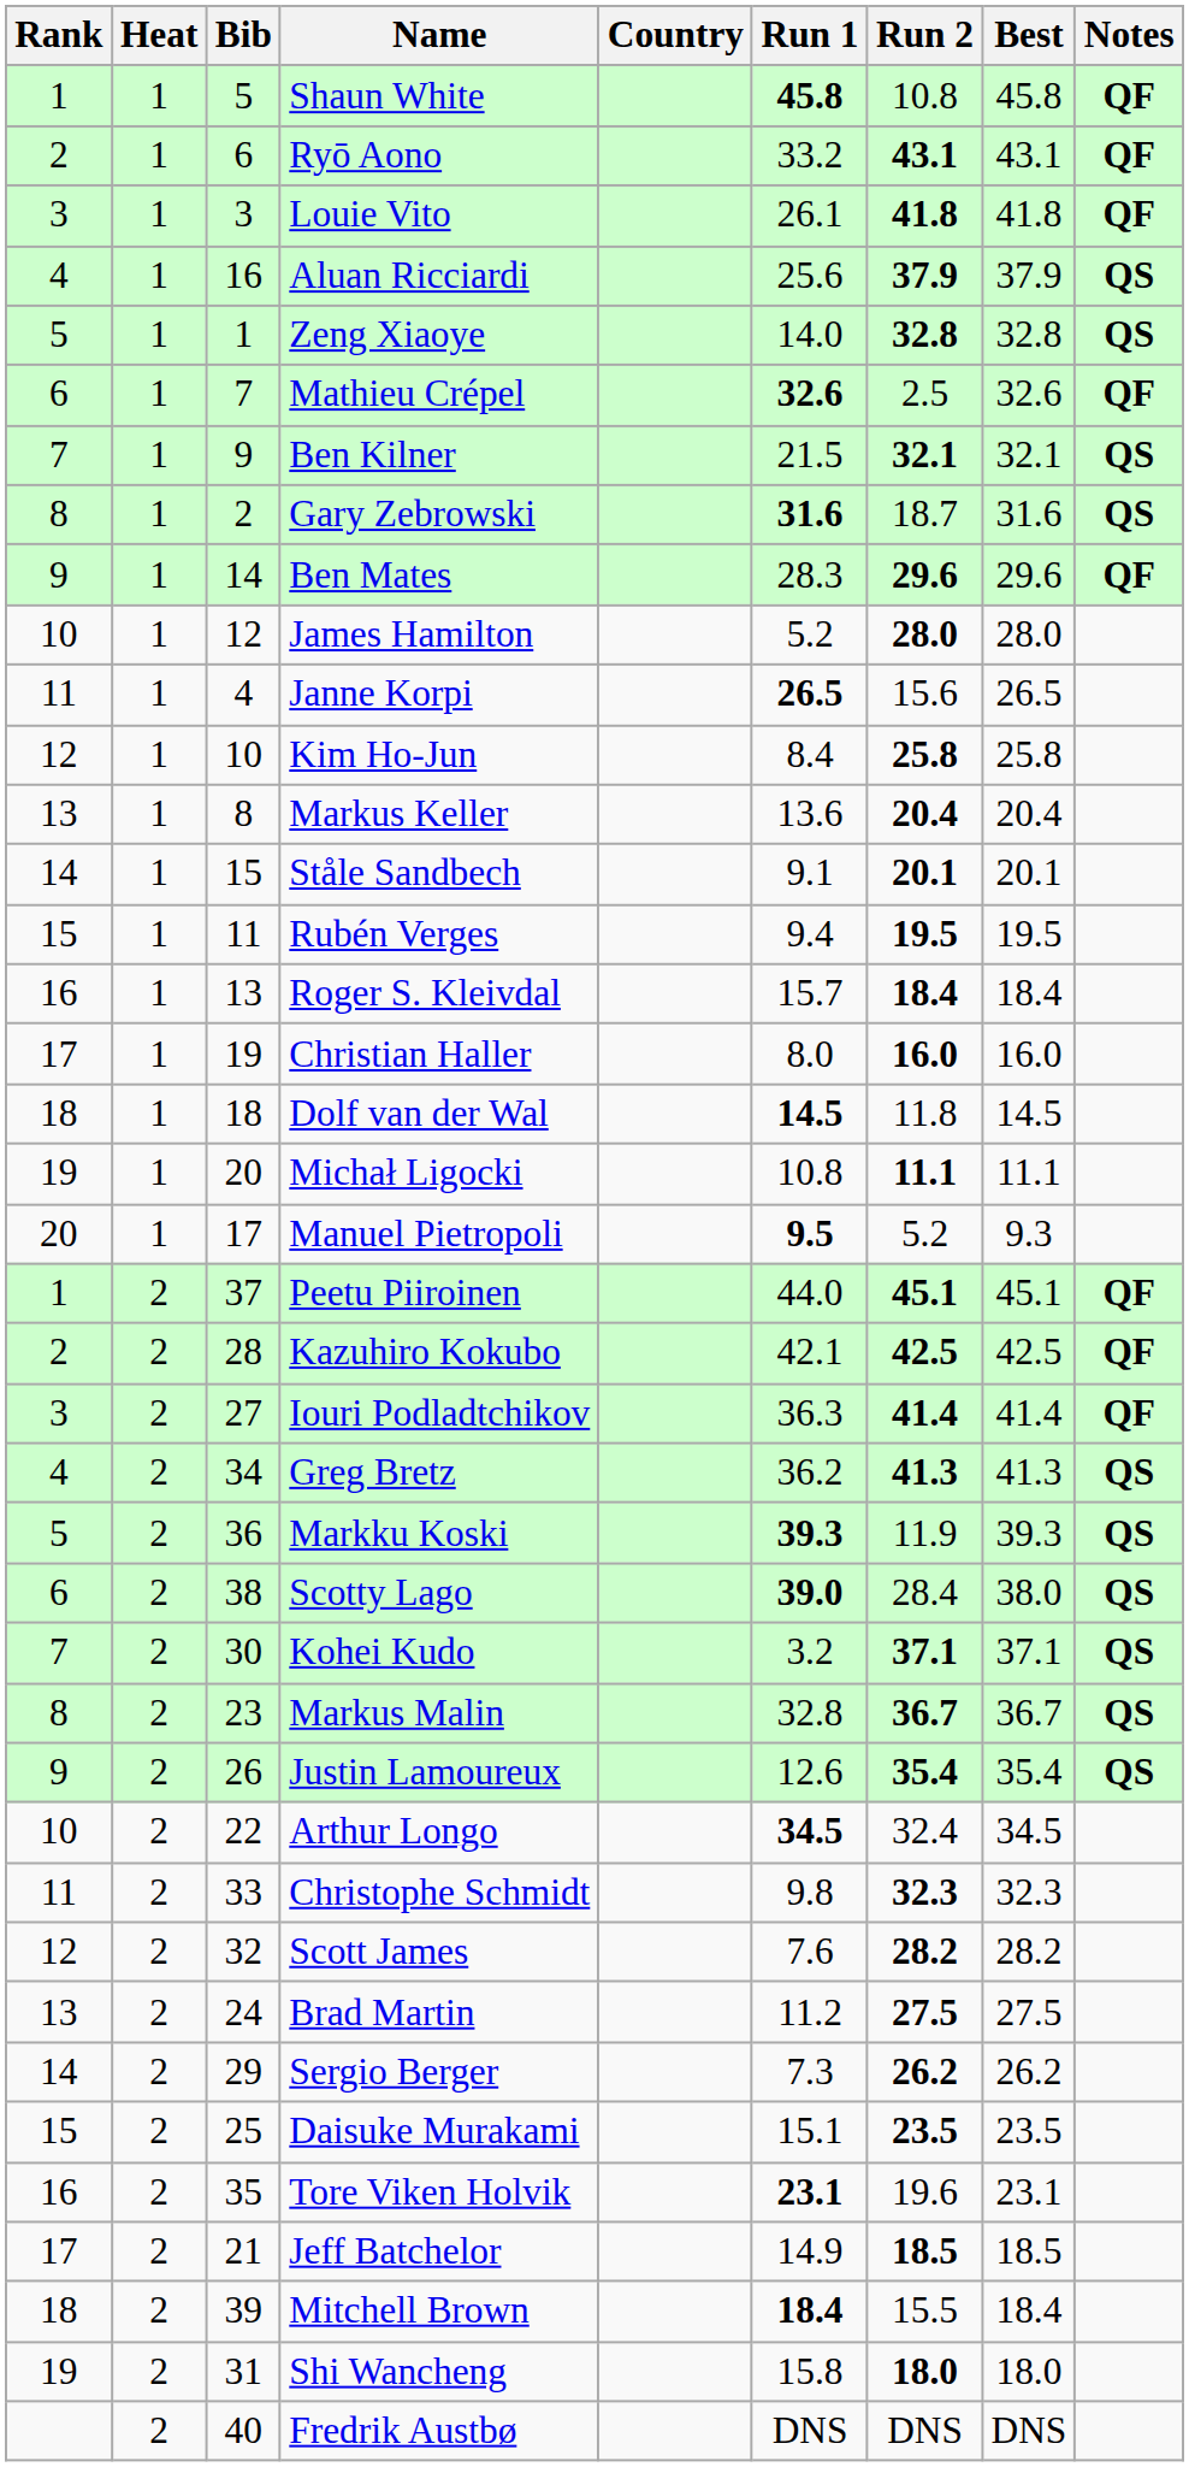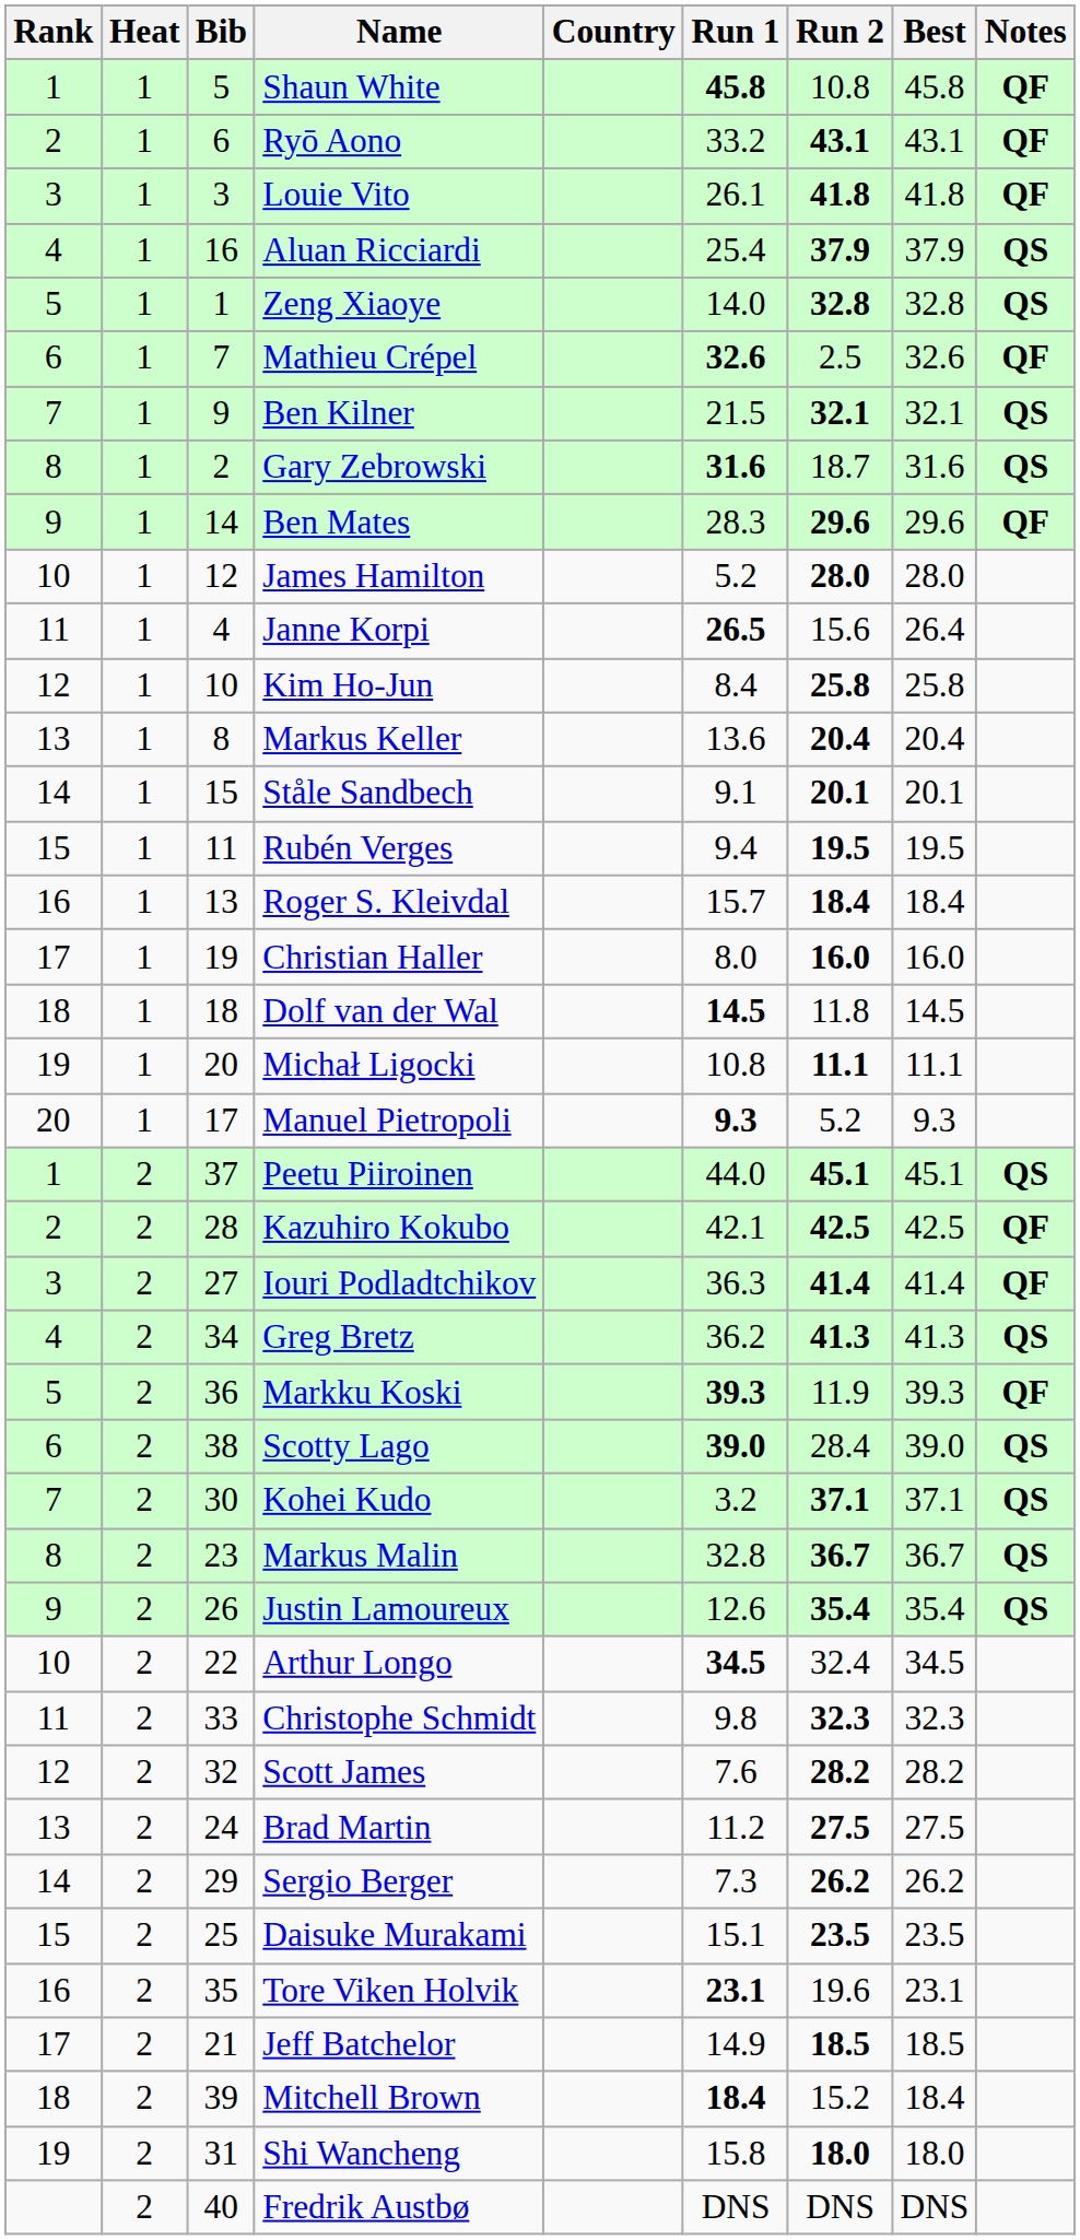 <table class="wikitable sortable" style="text-align:center">
 <tr>
 <th>Rank</th>
 <th>Heat</th>
 <th>Bib</th>
 <th>Name</th>
 <th>Country</th>
 <th>Run 1</th>
 <th>Run 2</th>
 <th>Best</th>
 <th>Notes</th>
 </tr>
 <tr bgcolor="#ccffcc">
 <td>1</td>
 <td>1</td>
 <td>5</td>
 <td align=left><a href='#'>Shaun White</a></td>
 <td align=left></td>
 <td><strong>45.8</strong></td>
 <td>10.8</td>
 <td>45.8</td>
 <td><strong>QF</strong></td>
 </tr>
 <tr bgcolor="#ccffcc">
 <td>2</td>
 <td>1</td>
 <td>6</td>
 <td align=left><a href='#'>Ryō Aono</a></td>
 <td align=left></td>
 <td>33.2</td>
 <td><strong>43.1</strong></td>
 <td>43.1</td>
 <td><strong>QF</strong></td>
 </tr>
 <tr bgcolor="#ccffcc">
 <td>3</td>
 <td>1</td>
 <td>3</td>
 <td align=left><a href='#'>Louie Vito</a></td>
 <td align=left></td>
 <td>26.1</td>
 <td><strong>41.8</strong></td>
 <td>41.8</td>
 <td><strong>QF</strong></td>
 </tr>
 <tr bgcolor="#ccffcc">
 <td>4</td>
 <td>1</td>
 <td>16</td>
 <td align=left><a href='#'>Aluan Ricciardi</a></td>
 <td align=left></td>
-<td>25.6</td>
+<td>25.4</td>
 <td><strong>37.9</strong></td>
 <td>37.9</td>
 <td><strong>QS</strong></td>
 </tr>
 <tr bgcolor="#ccffcc">
 <td>5</td>
 <td>1</td>
 <td>1</td>
 <td align=left><a href='#'>Zeng Xiaoye</a></td>
 <td align=left></td>
 <td>14.0</td>
 <td><strong>32.8</strong></td>
 <td>32.8</td>
 <td><strong>QS</strong></td>
 </tr>
 <tr bgcolor="#ccffcc">
 <td>6</td>
 <td>1</td>
 <td>7</td>
 <td align=left><a href='#'>Mathieu Crépel</a></td>
 <td align=left></td>
 <td><strong>32.6</strong></td>
 <td>2.5</td>
 <td>32.6</td>
 <td><strong>QF</strong></td>
 </tr>
 <tr bgcolor="#ccffcc">
 <td>7</td>
 <td>1</td>
 <td>9</td>
 <td align=left><a href='#'>Ben Kilner</a></td>
 <td align=left></td>
 <td>21.5</td>
 <td><strong>32.1</strong></td>
 <td>32.1</td>
 <td><strong>QS</strong></td>
 </tr>
 <tr bgcolor="#ccffcc">
 <td>8</td>
 <td>1</td>
 <td>2</td>
 <td align=left><a href='#'>Gary Zebrowski</a></td>
 <td align=left></td>
 <td><strong>31.6</strong></td>
 <td>18.7</td>
 <td>31.6</td>
 <td><strong>QS</strong></td>
 </tr>
 <tr bgcolor="#ccffcc">
 <td>9</td>
 <td>1</td>
 <td>14</td>
 <td align=left><a href='#'>Ben Mates</a></td>
 <td align=left></td>
 <td>28.3</td>
 <td><strong>29.6</strong></td>
 <td>29.6</td>
 <td><strong>QF</strong></td>
 </tr>
 <tr>
 <td>10</td>
 <td>1</td>
 <td>12</td>
 <td align=left><a href='#'>James Hamilton</a></td>
 <td align=left></td>
 <td>5.2</td>
 <td><strong>28.0</strong></td>
 <td>28.0</td>
 <td></td>
 </tr>
 <tr>
 <td>11</td>
 <td>1</td>
 <td>4</td>
 <td align=left><a href='#'>Janne Korpi</a></td>
 <td align=left></td>
 <td><strong>26.5</strong></td>
 <td>15.6</td>
-<td>26.5</td>
+<td>26.4</td>
 <td></td>
 </tr>
 <tr>
 <td>12</td>
 <td>1</td>
 <td>10</td>
 <td align=left><a href='#'>Kim Ho-Jun</a></td>
 <td align=left></td>
 <td>8.4</td>
 <td><strong>25.8</strong></td>
 <td>25.8</td>
 <td></td>
 </tr>
 <tr>
 <td>13</td>
 <td>1</td>
 <td>8</td>
 <td align=left><a href='#'>Markus Keller</a></td>
 <td align=left></td>
 <td>13.6</td>
 <td><strong>20.4</strong></td>
 <td>20.4</td>
 <td></td>
 </tr>
 <tr>
 <td>14</td>
 <td>1</td>
 <td>15</td>
 <td align=left><a href='#'>Ståle Sandbech</a></td>
 <td align=left></td>
 <td>9.1</td>
 <td><strong>20.1</strong></td>
 <td>20.1</td>
 <td></td>
 </tr>
 <tr>
 <td>15</td>
 <td>1</td>
 <td>11</td>
 <td align=left><a href='#'>Rubén Verges</a></td>
 <td align=left></td>
 <td>9.4</td>
 <td><strong>19.5</strong></td>
 <td>19.5</td>
 <td></td>
 </tr>
 <tr>
 <td>16</td>
 <td>1</td>
 <td>13</td>
 <td align=left><a href='#'>Roger S. Kleivdal</a></td>
 <td align=left></td>
 <td>15.7</td>
 <td><strong>18.4</strong></td>
 <td>18.4</td>
 <td></td>
 </tr>
 <tr>
 <td>17</td>
 <td>1</td>
 <td>19</td>
 <td align=left><a href='#'>Christian Haller</a></td>
 <td align=left></td>
 <td>8.0</td>
 <td><strong>16.0</strong></td>
 <td>16.0</td>
 <td></td>
 </tr>
 <tr>
 <td>18</td>
 <td>1</td>
 <td>18</td>
 <td align=left><a href='#'>Dolf van der Wal</a></td>
 <td align=left></td>
 <td><strong>14.5</strong></td>
 <td>11.8</td>
 <td>14.5</td>
 <td></td>
 </tr>
 <tr>
 <td>19</td>
 <td>1</td>
 <td>20</td>
 <td align=left><a href='#'>Michał Ligocki</a></td>
 <td align=left></td>
 <td>10.8</td>
 <td><strong>11.1</strong></td>
 <td>11.1</td>
 <td></td>
 </tr>
 <tr>
 <td>20</td>
 <td>1</td>
 <td>17</td>
 <td align=left><a href='#'>Manuel Pietropoli</a></td>
 <td align=left></td>
-<td><strong>9.5</strong></td>
+<td><strong>9.3</strong></td>
 <td>5.2</td>
 <td>9.3</td>
 <td></td>
 </tr>
 <tr bgcolor="#ccffcc">
 <td>1</td>
 <td>2</td>
 <td>37</td>
 <td align=left><a href='#'>Peetu Piiroinen</a></td>
 <td align=left></td>
 <td>44.0</td>
 <td><strong>45.1</strong></td>
 <td>45.1</td>
-<td><strong>QF</strong></td>
+<td><strong>QS</strong></td>
 </tr>
 <tr bgcolor="#ccffcc">
 <td>2</td>
 <td>2</td>
 <td>28</td>
 <td align=left><a href='#'>Kazuhiro Kokubo</a></td>
 <td align=left></td>
 <td>42.1</td>
 <td><strong>42.5</strong></td>
 <td>42.5</td>
 <td><strong>QF</strong></td>
 </tr>
 <tr bgcolor="#ccffcc">
 <td>3</td>
 <td>2</td>
 <td>27</td>
 <td align=left><a href='#'>Iouri Podladtchikov</a></td>
 <td align=left></td>
 <td>36.3</td>
 <td><strong>41.4</strong></td>
 <td>41.4</td>
 <td><strong>QF</strong></td>
 </tr>
 <tr bgcolor="#ccffcc">
 <td>4</td>
 <td>2</td>
 <td>34</td>
 <td align=left><a href='#'>Greg Bretz</a></td>
 <td align=left></td>
 <td>36.2</td>
 <td><strong>41.3</strong></td>
 <td>41.3</td>
 <td><strong>QS</strong></td>
 </tr>
 <tr bgcolor="#ccffcc">
 <td>5</td>
 <td>2</td>
 <td>36</td>
 <td align=left><a href='#'>Markku Koski</a></td>
 <td align=left></td>
 <td><strong>39.3</strong></td>
 <td>11.9</td>
 <td>39.3</td>
-<td><strong>QS</strong></td>
+<td><strong>QF</strong></td>
 </tr>
 <tr bgcolor="#ccffcc">
 <td>6</td>
 <td>2</td>
 <td>38</td>
 <td align=left><a href='#'>Scotty Lago</a></td>
 <td align=left></td>
 <td><strong>39.0</strong></td>
 <td>28.4</td>
-<td>38.0</td>
+<td>39.0</td>
 <td><strong>QS</strong></td>
 </tr>
 <tr bgcolor="#ccffcc">
 <td>7</td>
 <td>2</td>
 <td>30</td>
 <td align=left><a href='#'>Kohei Kudo</a></td>
 <td align=left></td>
 <td>3.2</td>
 <td><strong>37.1</strong></td>
 <td>37.1</td>
 <td><strong>QS</strong></td>
 </tr>
 <tr bgcolor="#ccffcc">
 <td>8</td>
 <td>2</td>
 <td>23</td>
 <td align=left><a href='#'>Markus Malin</a></td>
 <td align=left></td>
 <td>32.8</td>
 <td><strong>36.7</strong></td>
 <td>36.7</td>
 <td><strong>QS</strong></td>
 </tr>
 <tr bgcolor="#ccffcc">
 <td>9</td>
 <td>2</td>
 <td>26</td>
 <td align=left><a href='#'>Justin Lamoureux</a></td>
 <td align=left></td>
 <td>12.6</td>
 <td><strong>35.4</strong></td>
 <td>35.4</td>
 <td><strong>QS</strong></td>
 </tr>
 <tr>
 <td>10</td>
 <td>2</td>
 <td>22</td>
 <td align=left><a href='#'>Arthur Longo</a></td>
 <td align=left></td>
 <td><strong>34.5</strong></td>
 <td>32.4</td>
 <td>34.5</td>
 <td></td>
 </tr>
 <tr>
 <td>11</td>
 <td>2</td>
 <td>33</td>
 <td align=left><a href='#'>Christophe Schmidt</a></td>
 <td align=left></td>
 <td>9.8</td>
 <td><strong>32.3</strong></td>
 <td>32.3</td>
 <td></td>
 </tr>
 <tr>
 <td>12</td>
 <td>2</td>
 <td>32</td>
 <td align=left><a href='#'>Scott James</a></td>
 <td align=left></td>
 <td>7.6</td>
 <td><strong>28.2</strong></td>
 <td>28.2</td>
 <td></td>
 </tr>
 <tr>
 <td>13</td>
 <td>2</td>
 <td>24</td>
 <td align=left><a href='#'>Brad Martin</a></td>
 <td align=left></td>
 <td>11.2</td>
 <td><strong>27.5</strong></td>
 <td>27.5</td>
 <td></td>
 </tr>
 <tr>
 <td>14</td>
 <td>2</td>
 <td>29</td>
 <td align=left><a href='#'>Sergio Berger</a></td>
 <td align=left></td>
 <td>7.3</td>
 <td><strong>26.2</strong></td>
 <td>26.2</td>
 <td></td>
 </tr>
 <tr>
 <td>15</td>
 <td>2</td>
 <td>25</td>
 <td align=left><a href='#'>Daisuke Murakami</a></td>
 <td align=left></td>
 <td>15.1</td>
 <td><strong>23.5</strong></td>
 <td>23.5</td>
 <td></td>
 </tr>
 <tr>
 <td>16</td>
 <td>2</td>
 <td>35</td>
 <td align=left><a href='#'>Tore Viken Holvik</a></td>
 <td align=left></td>
 <td><strong>23.1</strong></td>
 <td>19.6</td>
 <td>23.1</td>
 <td></td>
 </tr>
 <tr>
 <td>17</td>
 <td>2</td>
 <td>21</td>
 <td align=left><a href='#'>Jeff Batchelor</a></td>
 <td align=left></td>
 <td>14.9</td>
 <td><strong>18.5</strong></td>
 <td>18.5</td>
 <td></td>
 </tr>
 <tr>
 <td>18</td>
 <td>2</td>
 <td>39</td>
 <td align=left><a href='#'>Mitchell Brown</a></td>
 <td align=left></td>
 <td><strong>18.4</strong></td>
-<td>15.5</td>
+<td>15.2</td>
 <td>18.4</td>
 <td></td>
 </tr>
 <tr>
 <td>19</td>
 <td>2</td>
 <td>31</td>
 <td align=left><a href='#'>Shi Wancheng</a></td>
 <td align=left></td>
 <td>15.8</td>
 <td><strong>18.0</strong></td>
 <td>18.0</td>
 <td></td>
 </tr>
 <tr>
 <td></td>
 <td>2</td>
 <td>40</td>
 <td align=left><a href='#'>Fredrik Austbø</a></td>
 <td align=left></td>
 <td>DNS</td>
 <td>DNS</td>
 <td>DNS</td>
 <td></td>
 </tr>
 </table>
